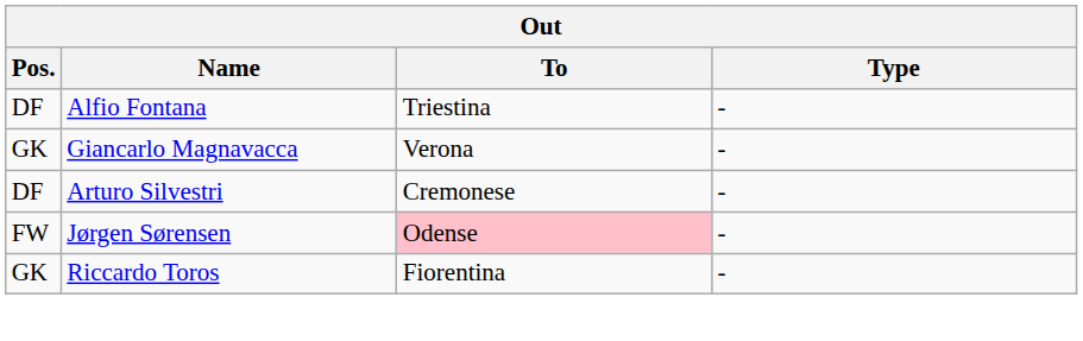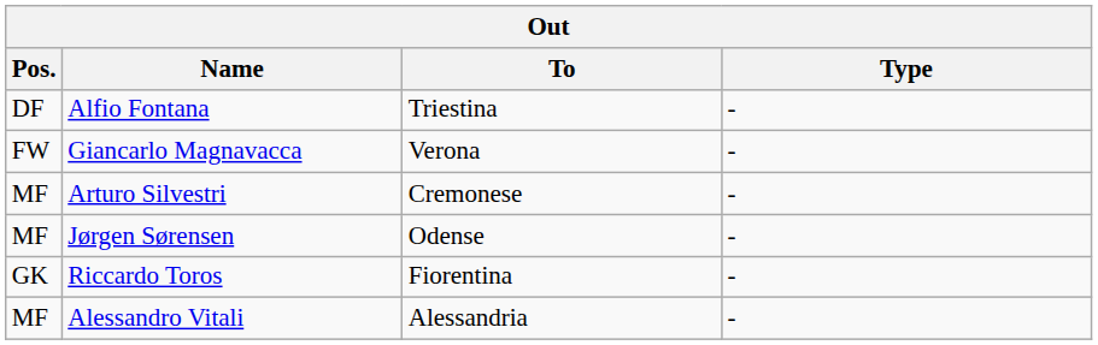 <table class="wikitable" style="font-size:90%;width:99%;">
 <tr>
 <th colspan="4">Out</th>
 </tr>
 <tr>
 <th width=3%>Pos.</th>
 <th width=32%>Name</th>
 <th width=30%>To</th>
 <th width=35%>Type</th>
 </tr>
 <tr>
 <td>DF</td>
 <td><a href='#'>Alfio Fontana</a></td>
 <td>Triestina</td>
 <td>-</td>
 </tr>
 <tr>
-<td>GK</td>
+<td>FW</td>
 <td><a href='#'>Giancarlo Magnavacca</a></td>
 <td>Verona</td>
 <td>-</td>
 </tr>
 <tr>
-<td>DF</td>
+<td>MF</td>
 <td><a href='#'>Arturo Silvestri</a></td>
 <td>Cremonese</td>
 <td>-</td>
 </tr>
 <tr>
-<td>FW</td>
+<td>MF</td>
 <td><a href='#'>Jørgen Sørensen</a></td>
-<td style="background: pink;">Odense</td>
+<td>Odense</td>
 <td>-</td>
 </tr>
 <tr>
 <td>GK</td>
 <td><a href='#'>Riccardo Toros</a></td>
 <td>Fiorentina</td>
 <td>-</td>
 </tr>
+<tr>
+<td>MF</td>
+<td><a href='#'>Alessandro Vitali</a></td>
+<td>Alessandria</td>
+<td>-</td>
+</tr>
 </table>
